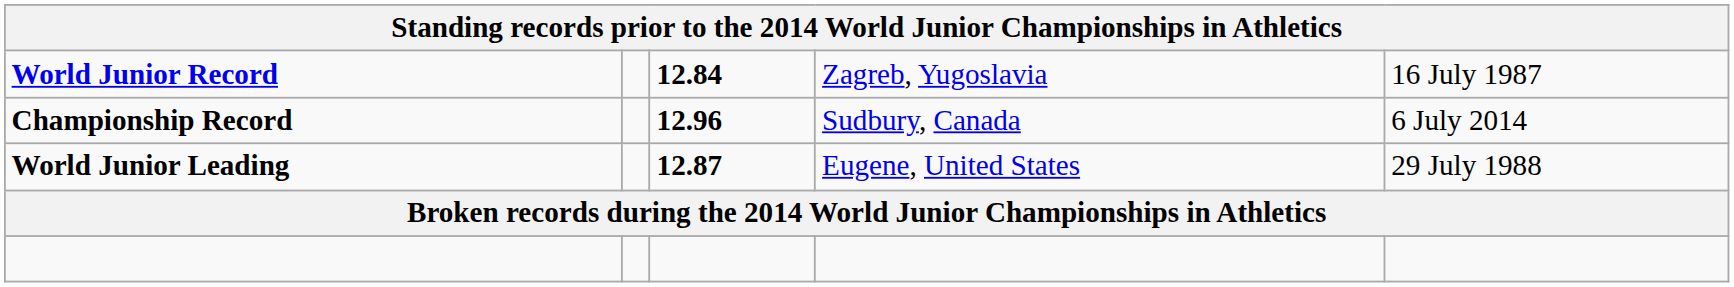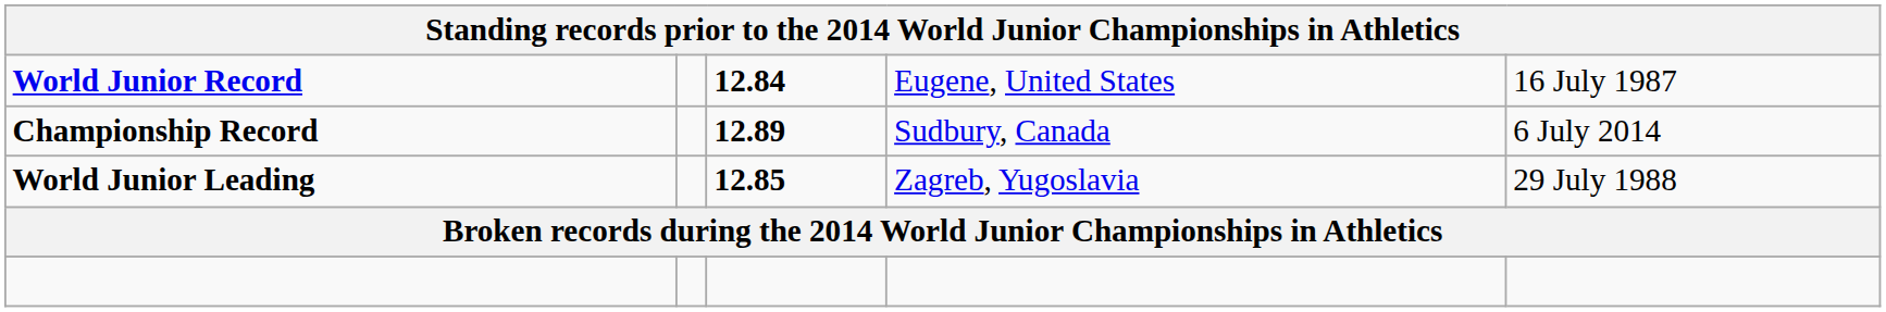 <table class="wikitable" width=75%>
 <tr>
 <th colspan="5">Standing records prior to the 2014 World Junior Championships in Athletics</th>
 </tr>
 <tr>
 <td><strong><a href='#'>World Junior Record</a></strong></td>
 <td></td>
 <td><strong>12.84</strong></td>
-<td><a href='#'>Zagreb</a>, <a href='#'>Yugoslavia</a></td>
+<td><a href='#'>Eugene</a>, <a href='#'>United States</a></td>
 <td>16 July 1987</td>
 </tr>
 <tr>
 <td><strong>Championship Record</strong></td>
 <td></td>
-<td><strong>12.96</strong></td>
+<td><strong>12.89</strong></td>
 <td><a href='#'>Sudbury</a>, <a href='#'>Canada</a></td>
 <td>6 July 2014</td>
 </tr>
 <tr>
 <td><strong>World Junior Leading</strong></td>
 <td></td>
-<td><strong>12.87</strong></td>
-<td><a href='#'>Eugene</a>, <a href='#'>United States</a></td>
+<td><strong>12.85</strong></td>
+<td><a href='#'>Zagreb</a>, <a href='#'>Yugoslavia</a></td>
 <td>29 July 1988</td>
 </tr>
 <tr>
 <th colspan="5">Broken records during the 2014 World Junior Championships in Athletics</th>
 </tr>
 <tr>
 <td> </td>
 <td></td>
 <td></td>
 <td></td>
 <td></td>
 </tr>
 </table>
